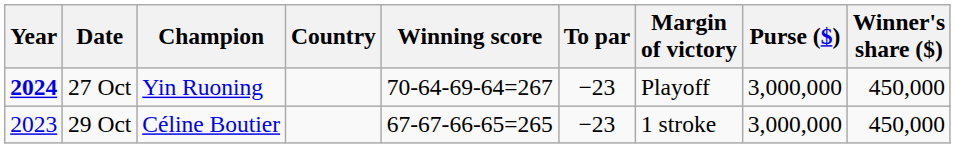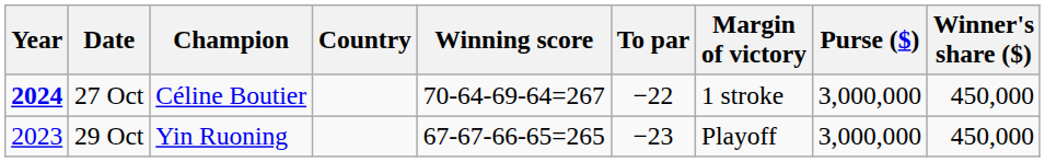 <table class="wikitable">
 <tr>
 <th>Year</th>
 <th>Date</th>
 <th>Champion</th>
 <th>Country</th>
 <th>Winning score</th>
 <th>To par</th>
 <th>Margin<br>of victory</th>
 <th>Purse (<a href='#'>$</a>)</th>
 <th>Winner's<br>share ($)</th>
 </tr>
 <tr>
 <td><strong><a href='#'>2024</a></strong></td>
 <td>27 Oct</td>
-<td><a href='#'>Yin Ruoning</a></td>
+<td><a href='#'>Céline Boutier</a></td>
 <td></td>
 <td>70-64-69-64=267</td>
-<td align=center>−23</td>
-<td>Playoff</td>
+<td align=center>−22</td>
+<td>1 stroke</td>
 <td align=right>3,000,000</td>
 <td align=right>450,000</td>
 </tr>
 <tr>
 <td><a href='#'>2023</a></td>
 <td>29 Oct</td>
-<td><a href='#'>Céline Boutier</a></td>
+<td><a href='#'>Yin Ruoning</a></td>
 <td></td>
 <td>67-67-66-65=265</td>
 <td align=center>−23</td>
-<td>1 stroke</td>
+<td>Playoff</td>
 <td align=right>3,000,000</td>
 <td align=right>450,000</td>
 </tr>
 </table>
